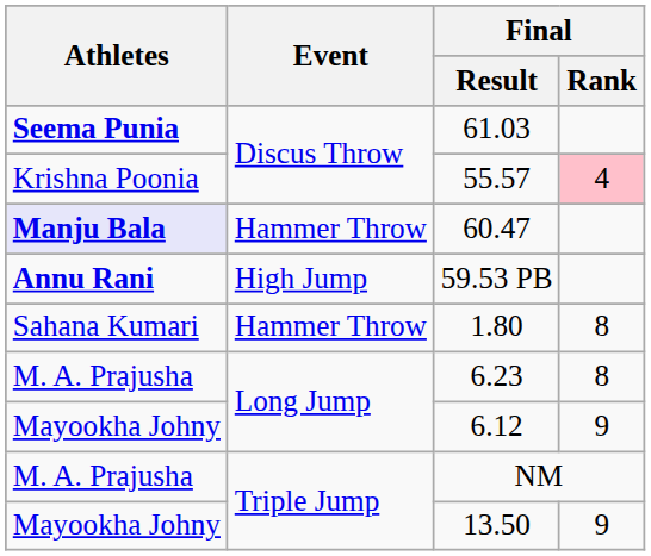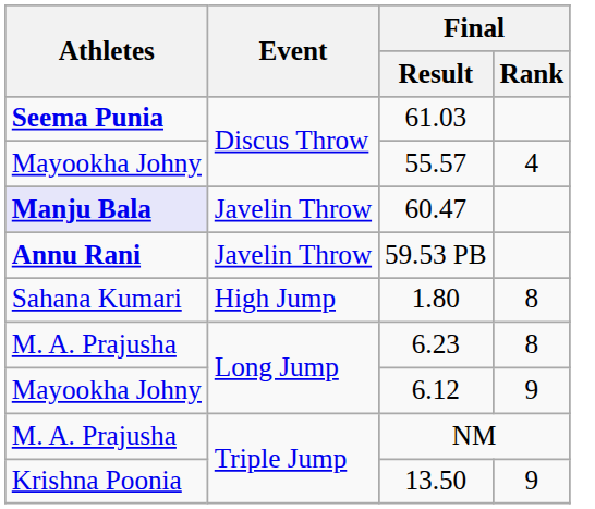 <table class="wikitable" style="text-align:center; font-size:90%">
 <tr>
 <th rowspan=2>Athletes</th>
 <th rowspan=2>Event</th>
 <th colspan=2>Final</th>
 </tr>
 <tr>
 <th>Result</th>
 <th>Rank</th>
 </tr>
 <tr>
 <td align=left><strong><a href='#'>Seema Punia</a></strong></td>
 <td align=left rowspan=2><a href='#'>Discus Throw</a></td>
 <td>61.03</td>
 <td></td>
 </tr>
 <tr>
-<td align=left><a href='#'>Krishna Poonia</a></td>
+<td align=left><a href='#'>Mayookha Johny</a></td>
 <td>55.57</td>
-<td style="background: pink;">4</td>
+<td>4</td>
 </tr>
 <tr>
 <td align=left style="background: lavender;"><strong><a href='#'>Manju Bala</a></strong></td>
-<td align=left><a href='#'>Hammer Throw</a></td>
+<td align=left><a href='#'>Javelin Throw</a></td>
 <td>60.47</td>
 <td></td>
 </tr>
 <tr>
 <td align=left><strong><a href='#'>Annu Rani</a></strong></td>
-<td align=left><a href='#'>High Jump</a></td>
+<td align=left><a href='#'>Javelin Throw</a></td>
 <td>59.53 PB</td>
 <td></td>
 </tr>
 <tr>
 <td align=left><a href='#'>Sahana Kumari</a></td>
-<td align=left><a href='#'>Hammer Throw</a></td>
+<td align=left><a href='#'>High Jump</a></td>
 <td>1.80</td>
 <td>8</td>
 </tr>
 <tr>
 <td align=left><a href='#'>M. A. Prajusha</a></td>
 <td align=left rowspan=2><a href='#'>Long Jump</a></td>
 <td>6.23</td>
 <td>8</td>
 </tr>
 <tr>
 <td align=left><a href='#'>Mayookha Johny</a></td>
 <td>6.12</td>
 <td>9</td>
 </tr>
 <tr>
 <td align=left><a href='#'>M. A. Prajusha</a></td>
 <td align=left rowspan=2><a href='#'>Triple Jump</a></td>
 <td colspan=4>NM</td>
 </tr>
 <tr>
-<td align=left><a href='#'>Mayookha Johny</a></td>
+<td align=left><a href='#'>Krishna Poonia</a></td>
 <td>13.50</td>
 <td>9</td>
 </tr>
 </table>
